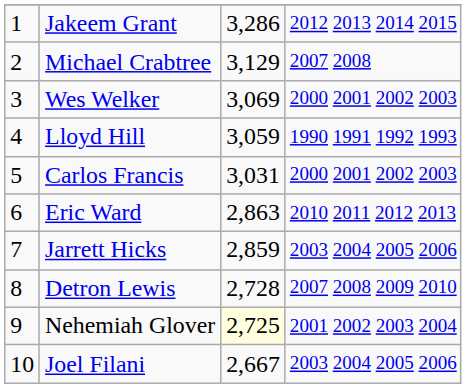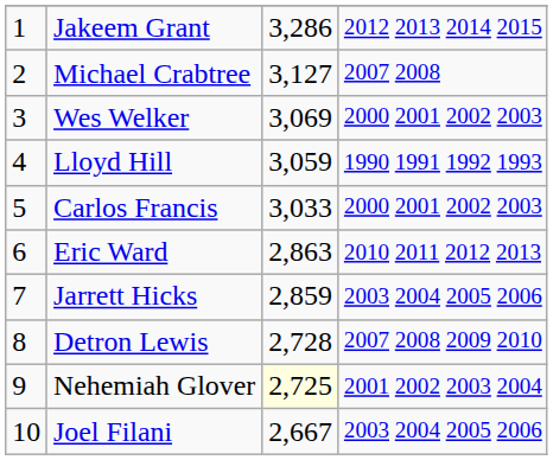 <table class="wikitable">
 <tr>
 </tr>
 <tr>
 <td>1</td>
 <td><a href='#'>Jakeem Grant</a></td>
 <td>3,286</td>
 <td style="font-size:80%;"><a href='#'>2012</a> <a href='#'>2013</a> <a href='#'>2014</a> <a href='#'>2015</a></td>
 </tr>
 <tr>
 <td>2</td>
 <td><a href='#'>Michael Crabtree</a></td>
-<td>3,129</td>
+<td>3,127</td>
 <td style="font-size:80%;"><a href='#'>2007</a> <a href='#'>2008</a></td>
 </tr>
 <tr>
 <td>3</td>
 <td><a href='#'>Wes Welker</a></td>
 <td>3,069</td>
 <td style="font-size:80%;"><a href='#'>2000</a> <a href='#'>2001</a> <a href='#'>2002</a> <a href='#'>2003</a></td>
 </tr>
 <tr>
 <td>4</td>
 <td><a href='#'>Lloyd Hill</a></td>
 <td>3,059</td>
 <td style="font-size:80%;"><a href='#'>1990</a> <a href='#'>1991</a> <a href='#'>1992</a> <a href='#'>1993</a></td>
 </tr>
 <tr>
 <td>5</td>
 <td><a href='#'>Carlos Francis</a></td>
-<td>3,031</td>
+<td>3,033</td>
 <td style="font-size:80%;"><a href='#'>2000</a> <a href='#'>2001</a> <a href='#'>2002</a> <a href='#'>2003</a></td>
 </tr>
 <tr>
 <td>6</td>
 <td><a href='#'>Eric Ward</a></td>
 <td>2,863</td>
 <td style="font-size:80%;"><a href='#'>2010</a> <a href='#'>2011</a> <a href='#'>2012</a> <a href='#'>2013</a></td>
 </tr>
 <tr>
 <td>7</td>
 <td><a href='#'>Jarrett Hicks</a></td>
 <td>2,859</td>
 <td style="font-size:80%;"><a href='#'>2003</a> <a href='#'>2004</a> <a href='#'>2005</a> <a href='#'>2006</a></td>
 </tr>
 <tr>
 <td>8</td>
 <td><a href='#'>Detron Lewis</a></td>
 <td>2,728</td>
 <td style="font-size:80%;"><a href='#'>2007</a> <a href='#'>2008</a> <a href='#'>2009</a> <a href='#'>2010</a></td>
 </tr>
 <tr>
 <td>9</td>
 <td>Nehemiah Glover</td>
 <td style="background: lightyellow;">2,725</td>
 <td style="font-size:80%;"><a href='#'>2001</a> <a href='#'>2002</a> <a href='#'>2003</a> <a href='#'>2004</a></td>
 </tr>
 <tr>
 <td>10</td>
 <td><a href='#'>Joel Filani</a></td>
 <td>2,667</td>
 <td style="font-size:80%;"><a href='#'>2003</a> <a href='#'>2004</a> <a href='#'>2005</a> <a href='#'>2006</a></td>
 </tr>
 </table>
